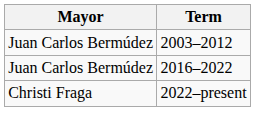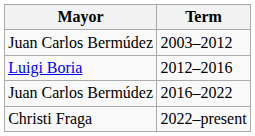 <table class="wikitable">
 <tr>
 <th>Mayor</th>
 <th>Term</th>
 </tr>
 <tr>
 <td>Juan Carlos Bermúdez</td>
 <td>2003–2012</td>
 </tr>
 <tr>
+<td><a href='#'>Luigi Boria</a></td>
+<td>2012–2016</td>
+</tr>
+<tr>
 <td>Juan Carlos Bermúdez</td>
 <td>2016–2022</td>
 </tr>
 <tr>
 <td>Christi Fraga</td>
 <td>2022–present</td>
 </tr>
 </table>
